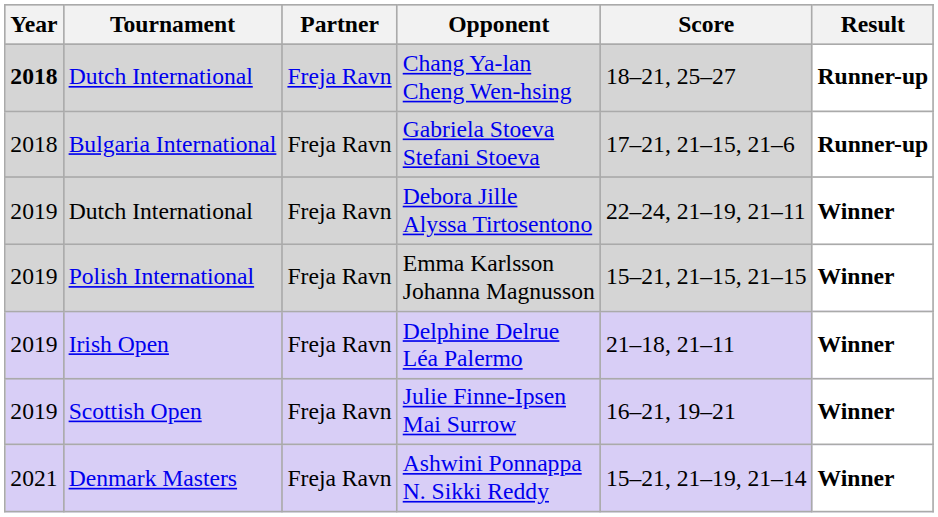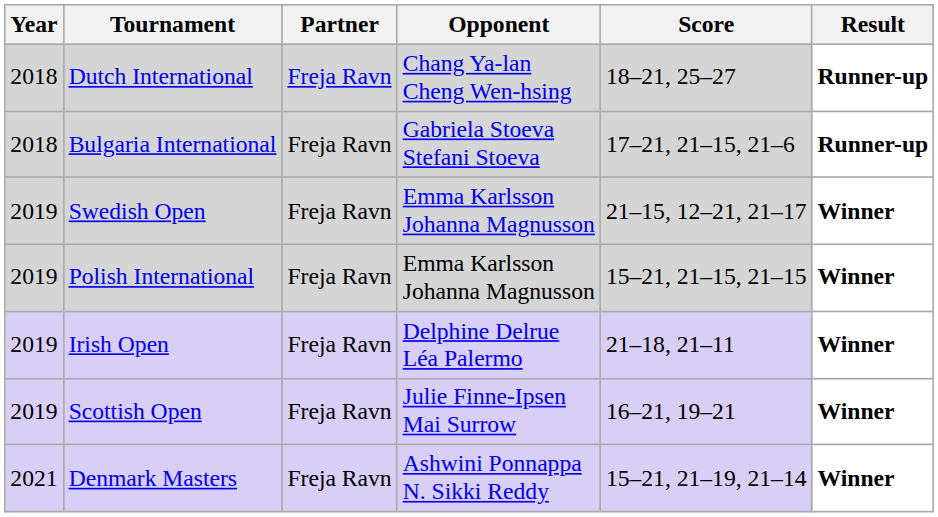 <table class="sortable wikitable" style="font-size: 90%;">
 <tr>
 <th>Year</th>
 <th>Tournament</th>
 <th>Partner</th>
 <th>Opponent</th>
 <th>Score</th>
 <th>Result</th>
 </tr>
 <tr style="background:#D5D5D5">
-<td align="center"><strong>2018</strong></td>
+<td align="center">2018</td>
 <td align="left"><a href='#'>Dutch International</a></td>
 <td align="left"> <a href='#'>Freja Ravn</a></td>
 <td align="left"> <a href='#'>Chang Ya-lan</a><br> <a href='#'>Cheng Wen-hsing</a></td>
 <td align="left">18–21, 25–27</td>
 <td style="text-align:left; background:white"> <strong>Runner-up</strong></td>
 </tr>
 <tr style="background:#D5D5D5">
 <td align="center">2018</td>
 <td align="left"><a href='#'>Bulgaria International</a></td>
 <td align="left"> Freja Ravn</td>
 <td align="left"> <a href='#'>Gabriela Stoeva</a><br> <a href='#'>Stefani Stoeva</a></td>
 <td align="left">17–21, 21–15, 21–6</td>
 <td style="text-align:left; background:white"> <strong>Runner-up</strong></td>
 </tr>
 <tr style="background:#D5D5D5">
 <td align="center">2019</td>
-<td align="left">Dutch International</td>
+<td align="left"><a href='#'>Swedish Open</a></td>
 <td align="left"> Freja Ravn</td>
-<td align="left"> <a href='#'>Debora Jille</a><br> <a href='#'>Alyssa Tirtosentono</a></td>
-<td align="left">22–24, 21–19, 21–11</td>
+<td align="left"> <a href='#'>Emma Karlsson</a><br> <a href='#'>Johanna Magnusson</a></td>
+<td align="left">21–15, 12–21, 21–17</td>
 <td style="text-align:left; background:white"> <strong>Winner</strong></td>
 </tr>
 <tr style="background:#D5D5D5">
 <td align="center">2019</td>
 <td align="left"><a href='#'>Polish International</a></td>
 <td align="left"> Freja Ravn</td>
 <td align="left"> Emma Karlsson<br> Johanna Magnusson</td>
 <td align="left">15–21, 21–15, 21–15</td>
 <td style="text-align:left; background:white"> <strong>Winner</strong></td>
 </tr>
 <tr style="background:#D8CEF6">
 <td align="center">2019</td>
 <td align="left"><a href='#'>Irish Open</a></td>
 <td align="left"> Freja Ravn</td>
 <td align="left"> <a href='#'>Delphine Delrue</a><br> <a href='#'>Léa Palermo</a></td>
 <td align="left">21–18, 21–11</td>
 <td style="text-align:left; background:white"> <strong>Winner</strong></td>
 </tr>
 <tr style="background:#D8CEF6">
 <td align="center">2019</td>
 <td align="left"><a href='#'>Scottish Open</a></td>
 <td align="left"> Freja Ravn</td>
 <td align="left"> <a href='#'>Julie Finne-Ipsen</a><br> <a href='#'>Mai Surrow</a></td>
 <td align="left">16–21, 19–21</td>
 <td style="text-align:left; background:white"> <strong>Winner</strong></td>
 </tr>
 <tr bgcolor="#D8CEF6">
 <td align="center">2021</td>
 <td align="left"><a href='#'>Denmark Masters</a></td>
 <td align="left"> Freja Ravn</td>
 <td align="left"> <a href='#'>Ashwini Ponnappa</a><br> <a href='#'>N. Sikki Reddy</a></td>
 <td align="left">15–21, 21–19, 21–14</td>
 <td style="text-align:left; background:white"> <strong>Winner</strong></td>
 </tr>
 </table>
